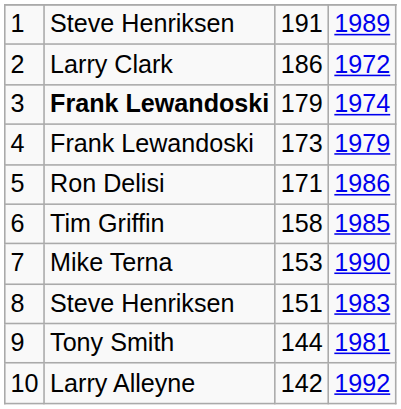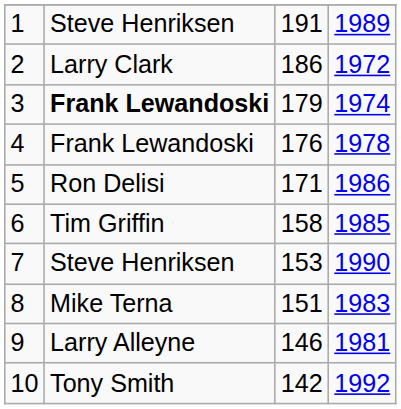 <table class="wikitable">
 <tr>
 </tr>
 <tr>
 <td>1</td>
 <td>Steve Henriksen</td>
 <td>191</td>
 <td><a href='#'>1989</a></td>
 </tr>
 <tr>
 <td>2</td>
 <td>Larry Clark</td>
 <td>186</td>
 <td><a href='#'>1972</a></td>
 </tr>
 <tr>
 <td>3</td>
 <td><strong>Frank Lewandoski</strong></td>
 <td>179</td>
 <td><a href='#'>1974</a></td>
 </tr>
 <tr>
 <td>4</td>
 <td>Frank Lewandoski</td>
-<td>173</td>
-<td><a href='#'>1979</a></td>
+<td>176</td>
+<td><a href='#'>1978</a></td>
 </tr>
 <tr>
 <td>5</td>
 <td>Ron Delisi</td>
 <td>171</td>
 <td><a href='#'>1986</a></td>
 </tr>
 <tr>
 <td>6</td>
 <td>Tim Griffin</td>
 <td>158</td>
 <td><a href='#'>1985</a></td>
 </tr>
 <tr>
 <td>7</td>
-<td>Mike Terna</td>
+<td>Steve Henriksen</td>
 <td>153</td>
 <td><a href='#'>1990</a></td>
 </tr>
 <tr>
 <td>8</td>
-<td>Steve Henriksen</td>
+<td>Mike Terna</td>
 <td>151</td>
 <td><a href='#'>1983</a></td>
 </tr>
 <tr>
 <td>9</td>
-<td>Tony Smith</td>
-<td>144</td>
+<td>Larry Alleyne</td>
+<td>146</td>
 <td><a href='#'>1981</a></td>
 </tr>
 <tr>
 <td>10</td>
-<td>Larry Alleyne</td>
+<td>Tony Smith</td>
 <td>142</td>
 <td><a href='#'>1992</a></td>
 </tr>
 </table>
